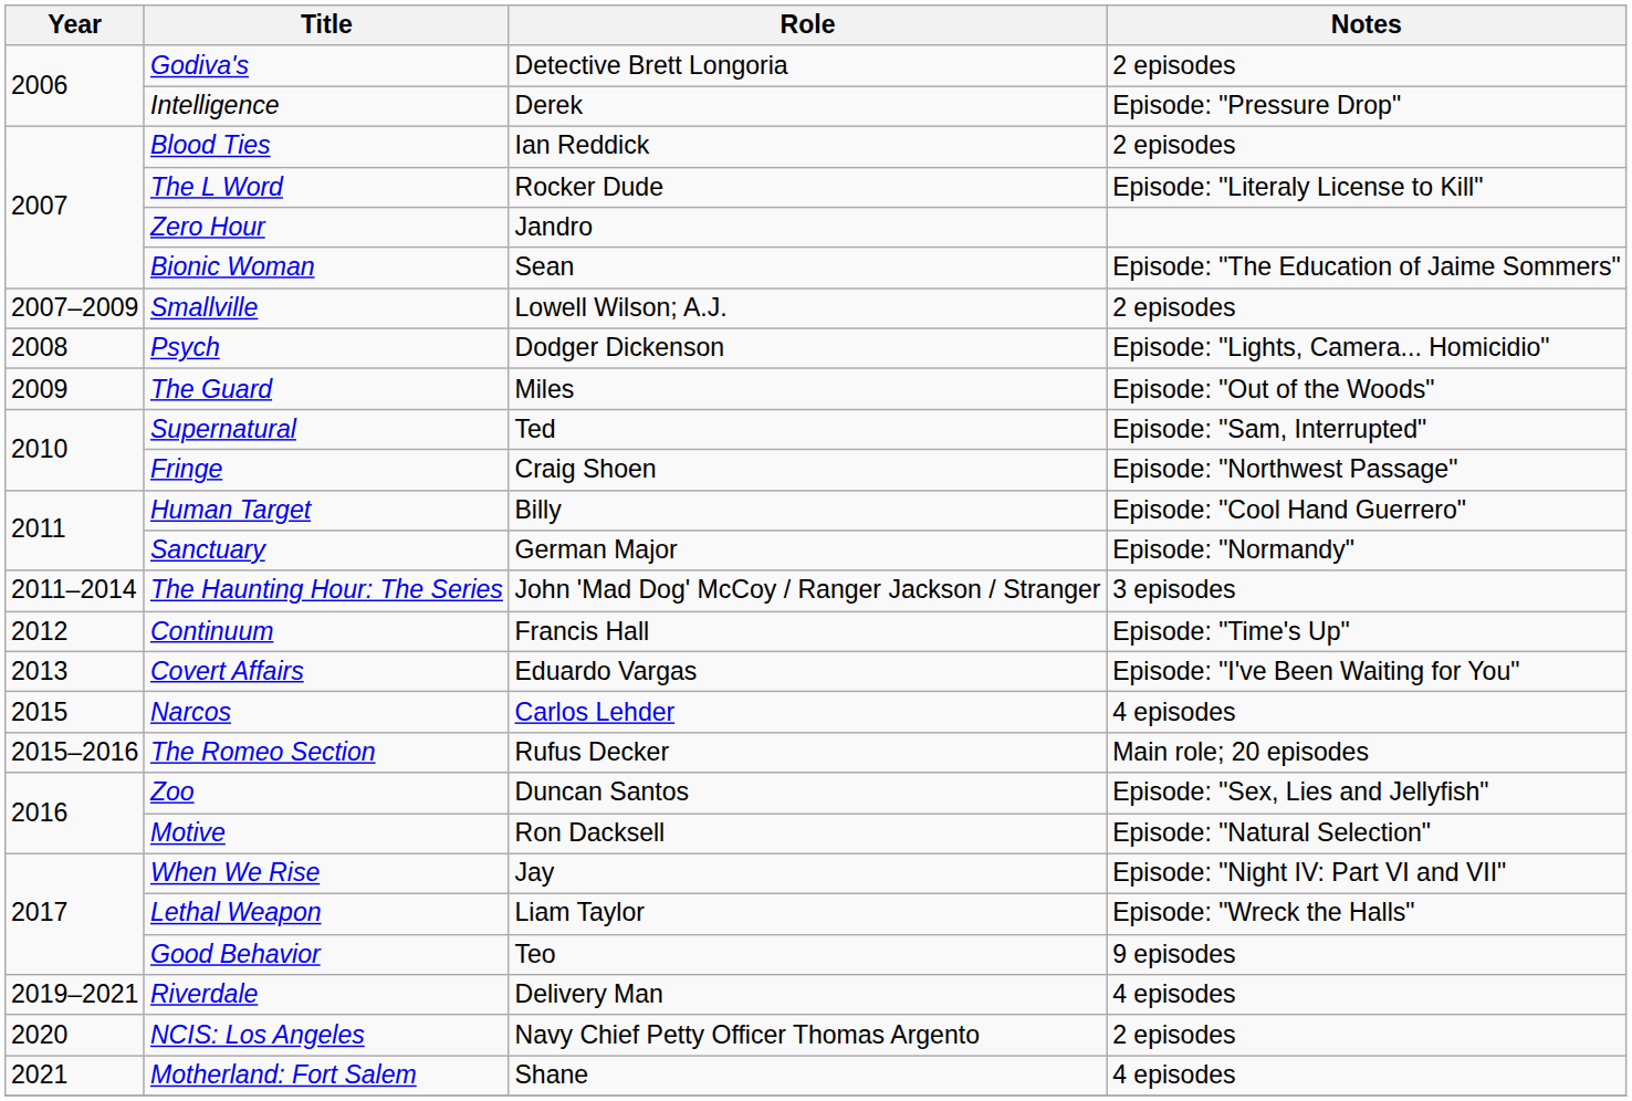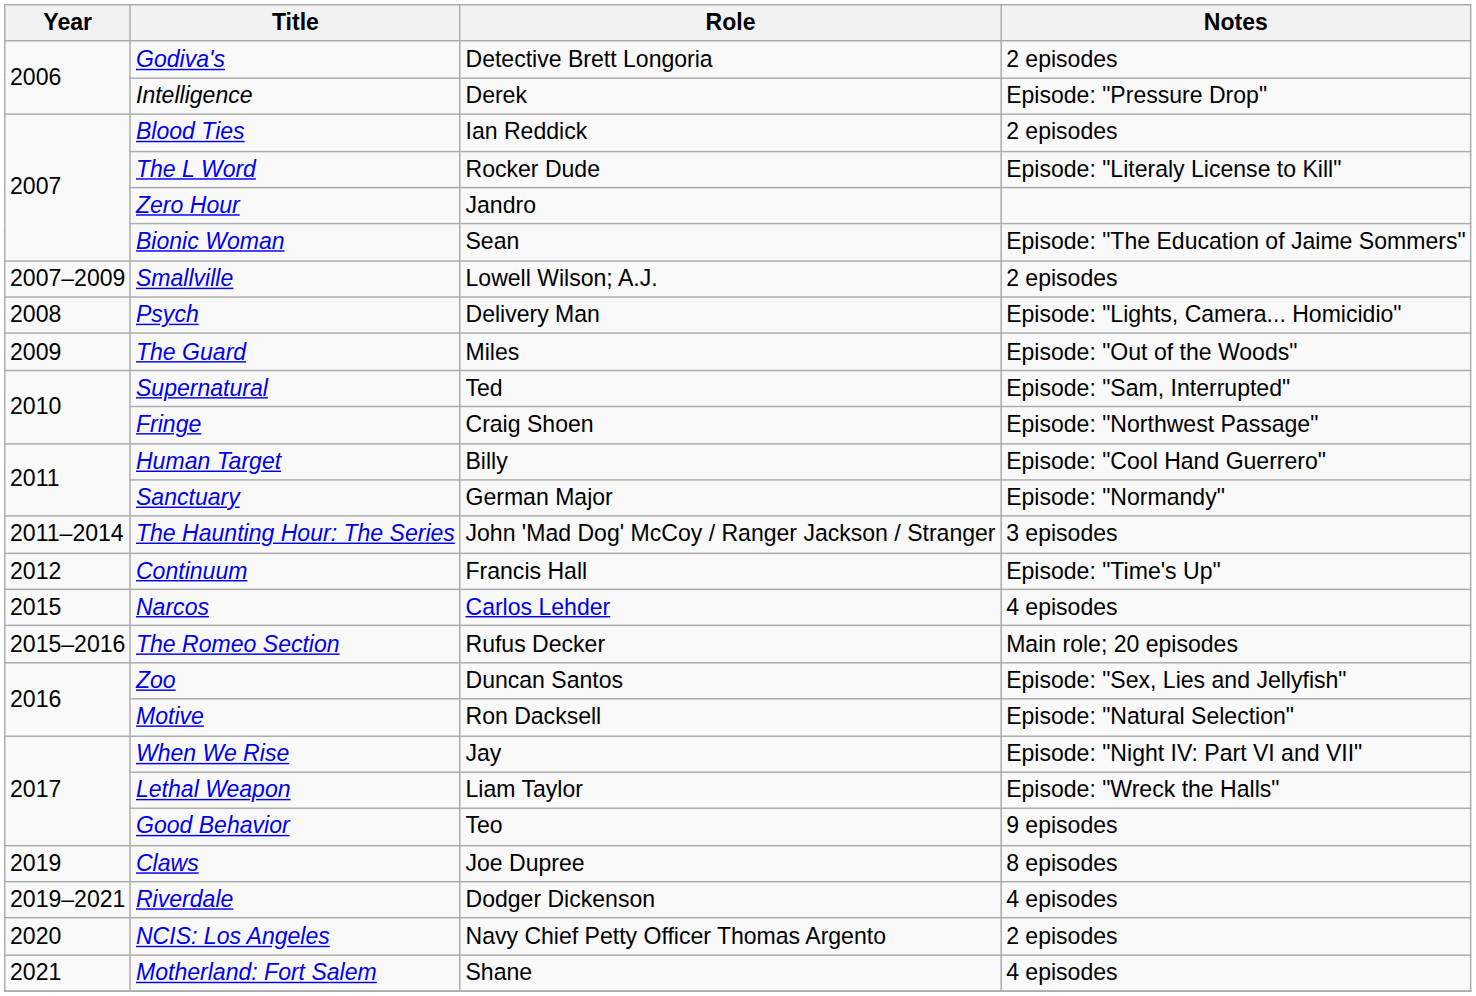 <table class="wikitable sortable">
 <tr>
 <th scope="col">Year</th>
 <th scope="col">Title</th>
 <th scope="col">Role</th>
 <th scope="col" class="unsortable">Notes</th>
 </tr>
 <tr>
 <td rowspan="2">2006</td>
 <td><em><a href='#'>Godiva's</a></em></td>
 <td>Detective Brett Longoria</td>
 <td>2 episodes</td>
 </tr>
 <tr>
 <td><em>Intelligence</em></td>
 <td>Derek</td>
 <td>Episode: "Pressure Drop"</td>
 </tr>
 <tr>
 <td rowspan="4">2007</td>
 <td><em><a href='#'>Blood Ties</a></em></td>
 <td>Ian Reddick</td>
 <td>2 episodes</td>
 </tr>
 <tr>
 <td data-sort-value="L Word, The"><em><a href='#'>The L Word</a></em></td>
 <td>Rocker Dude</td>
 <td>Episode: "Literaly License to Kill"</td>
 </tr>
 <tr>
 <td><em><a href='#'>Zero Hour</a></em></td>
 <td>Jandro</td>
 <td></td>
 </tr>
 <tr>
 <td><em><a href='#'>Bionic Woman</a></em></td>
 <td>Sean</td>
 <td>Episode: "The Education of Jaime Sommers"</td>
 </tr>
 <tr>
 <td>2007–2009</td>
 <td><em><a href='#'>Smallville</a></em></td>
 <td>Lowell Wilson; A.J.</td>
 <td>2 episodes</td>
 </tr>
 <tr>
 <td>2008</td>
 <td><em><a href='#'>Psych</a></em></td>
-<td>Dodger Dickenson</td>
+<td>Delivery Man</td>
 <td>Episode: "Lights, Camera... Homicidio"</td>
 </tr>
 <tr>
 <td>2009</td>
 <td data-sort-value="Guard, The"><em><a href='#'>The Guard</a></em></td>
 <td>Miles</td>
 <td>Episode: "Out of the Woods"</td>
 </tr>
 <tr>
 <td rowspan="2">2010</td>
 <td><em><a href='#'>Supernatural</a></em></td>
 <td>Ted</td>
 <td>Episode: "Sam, Interrupted"</td>
 </tr>
 <tr>
 <td><em><a href='#'>Fringe</a></em></td>
 <td>Craig Shoen</td>
 <td>Episode: "Northwest Passage"</td>
 </tr>
 <tr>
 <td rowspan="2">2011</td>
 <td><em><a href='#'>Human Target</a></em></td>
 <td>Billy</td>
 <td>Episode: "Cool Hand Guerrero"</td>
 </tr>
 <tr>
 <td><em><a href='#'>Sanctuary</a></em></td>
 <td>German Major</td>
 <td>Episode: "Normandy"</td>
 </tr>
 <tr>
 <td>2011–2014</td>
 <td data-sort-value="Haunting Hour: The Series, The"><em><a href='#'>The Haunting Hour: The Series</a></em></td>
 <td>John 'Mad Dog' McCoy / Ranger Jackson / Stranger</td>
 <td>3 episodes</td>
 </tr>
 <tr>
 <td>2012</td>
 <td><em><a href='#'>Continuum</a></em></td>
 <td>Francis Hall</td>
 <td>Episode: "Time's Up"</td>
 </tr>
 <tr>
-<td>2013</td>
-<td><em><a href='#'>Covert Affairs</a></em></td>
-<td>Eduardo Vargas</td>
-<td>Episode: "I've Been Waiting for You"</td>
-</tr>
-<tr>
 <td>2015</td>
 <td><em><a href='#'>Narcos</a></em></td>
 <td><a href='#'>Carlos Lehder</a></td>
 <td>4 episodes</td>
 </tr>
 <tr>
 <td>2015–2016</td>
 <td data-sort-value="Romeo Section, The"><em><a href='#'>The Romeo Section</a></em></td>
 <td>Rufus Decker</td>
 <td>Main role; 20 episodes</td>
 </tr>
 <tr>
 <td rowspan="2">2016</td>
 <td><em><a href='#'>Zoo</a></em></td>
 <td>Duncan Santos</td>
 <td>Episode: "Sex, Lies and Jellyfish"</td>
 </tr>
 <tr>
 <td><em><a href='#'>Motive</a></em></td>
 <td>Ron Dacksell</td>
 <td>Episode: "Natural Selection"</td>
 </tr>
 <tr>
 <td rowspan="3">2017</td>
 <td><em><a href='#'>When We Rise</a></em></td>
 <td>Jay</td>
 <td>Episode: "Night IV: Part VI and VII"</td>
 </tr>
 <tr>
 <td><em><a href='#'>Lethal Weapon</a></em></td>
 <td>Liam Taylor</td>
 <td>Episode: "Wreck the Halls"</td>
 </tr>
 <tr>
 <td><em><a href='#'>Good Behavior</a></em></td>
 <td>Teo</td>
 <td>9 episodes</td>
 </tr>
 <tr>
+<td>2019</td>
+<td><em><a href='#'>Claws</a></em></td>
+<td>Joe Dupree</td>
+<td>8 episodes</td>
+</tr>
+<tr>
 <td>2019–2021</td>
 <td><em><a href='#'>Riverdale</a></em></td>
-<td>Delivery Man</td>
+<td>Dodger Dickenson</td>
 <td>4 episodes</td>
 </tr>
 <tr>
 <td>2020</td>
 <td><em><a href='#'>NCIS: Los Angeles</a></em></td>
 <td>Navy Chief Petty Officer Thomas Argento</td>
 <td>2 episodes</td>
 </tr>
 <tr>
 <td>2021</td>
 <td><em><a href='#'>Motherland: Fort Salem</a></em></td>
 <td>Shane</td>
 <td>4 episodes</td>
 </tr>
 <tr>
 </tr>
 </table>
